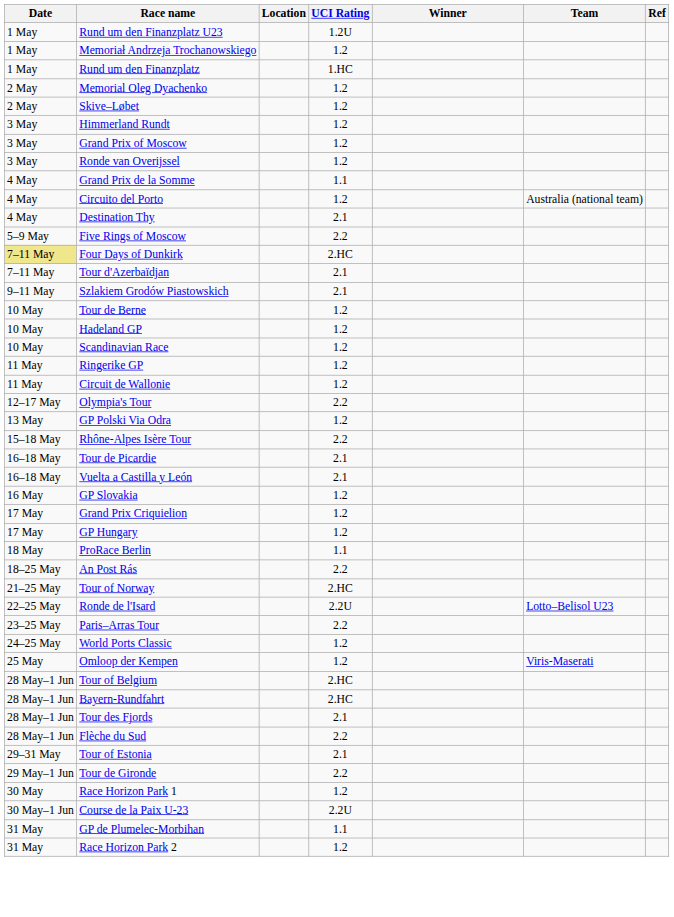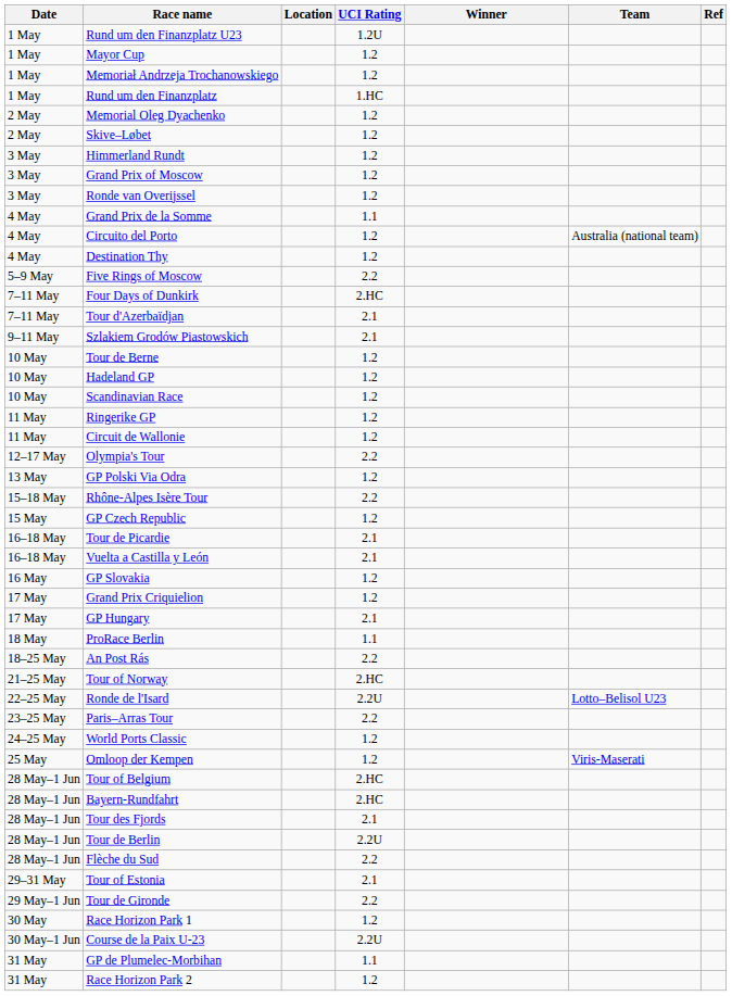 <table class="wikitable sortable">
 <tr>
 <th>Date</th>
 <th>Race name</th>
 <th>Location</th>
 <th><a href='#'>UCI Rating</a></th>
 <th width=200px>Winner</th>
 <th>Team</th>
 <th>Ref</th>
 </tr>
 <tr>
 <td>1 May</td>
 <td><a href='#'>Rund um den Finanzplatz U23</a></td>
 <td></td>
 <td align=center>1.2U</td>
+<td></td>
+<td></td>
+<td align=center></td>
+</tr>
+<tr>
+<td>1 May</td>
+<td><a href='#'>Mayor Cup</a></td>
+<td></td>
+<td align=center>1.2</td>
 <td></td>
 <td></td>
 <td align=center></td>
 </tr>
 <tr>
 <td>1 May</td>
 <td><a href='#'>Memoriał Andrzeja Trochanowskiego</a></td>
 <td></td>
 <td align=center>1.2</td>
 <td></td>
 <td></td>
 <td align=center></td>
 </tr>
 <tr>
 <td>1 May</td>
 <td><a href='#'>Rund um den Finanzplatz</a></td>
 <td></td>
 <td align=center>1.HC</td>
 <td></td>
 <td></td>
 <td align=center></td>
 </tr>
 <tr>
 <td>2 May</td>
 <td><a href='#'>Memorial Oleg Dyachenko</a></td>
 <td></td>
 <td align=center>1.2</td>
 <td></td>
 <td></td>
 <td align=center></td>
 </tr>
 <tr>
 <td>2 May</td>
 <td><a href='#'>Skive–Løbet</a></td>
 <td></td>
 <td align=center>1.2</td>
 <td></td>
 <td></td>
 <td align=center></td>
 </tr>
 <tr>
 <td>3 May</td>
 <td><a href='#'>Himmerland Rundt</a></td>
 <td></td>
 <td align=center>1.2</td>
 <td></td>
 <td></td>
 <td align=center></td>
 </tr>
 <tr>
 <td>3 May</td>
 <td><a href='#'>Grand Prix of Moscow</a></td>
 <td></td>
 <td align=center>1.2</td>
 <td></td>
 <td></td>
 <td align=center></td>
 </tr>
 <tr>
 <td>3 May</td>
 <td><a href='#'>Ronde van Overijssel</a></td>
 <td></td>
 <td align=center>1.2</td>
 <td></td>
 <td></td>
 <td align=center></td>
 </tr>
 <tr>
 <td>4 May</td>
 <td><a href='#'>Grand Prix de la Somme</a></td>
 <td></td>
 <td align=center>1.1</td>
 <td></td>
 <td></td>
 <td align=center></td>
 </tr>
 <tr>
 <td>4 May</td>
 <td><a href='#'>Circuito del Porto</a></td>
 <td></td>
 <td align=center>1.2</td>
 <td></td>
 <td>Australia (national team)</td>
 <td align=center></td>
 </tr>
 <tr>
 <td>4 May</td>
 <td><a href='#'>Destination Thy</a></td>
 <td></td>
-<td align=center>2.1</td>
+<td align=center>1.2</td>
 <td></td>
 <td></td>
 <td align=center></td>
 </tr>
 <tr>
 <td>5–9 May</td>
 <td><a href='#'>Five Rings of Moscow</a></td>
 <td></td>
 <td align=center>2.2</td>
 <td></td>
 <td></td>
 <td align=center></td>
 </tr>
 <tr>
-<td style="background: khaki;">7–11 May</td>
+<td>7–11 May</td>
 <td><a href='#'>Four Days of Dunkirk</a></td>
 <td></td>
 <td align=center>2.HC</td>
 <td></td>
 <td></td>
 <td align=center></td>
 </tr>
 <tr>
 <td>7–11 May</td>
 <td><a href='#'>Tour d'Azerbaïdjan</a></td>
 <td></td>
 <td align=center>2.1</td>
 <td></td>
 <td></td>
 <td align=center></td>
 </tr>
 <tr>
 <td>9–11 May</td>
 <td><a href='#'>Szlakiem Grodów Piastowskich</a></td>
 <td></td>
 <td align=center>2.1</td>
 <td></td>
 <td></td>
 <td align=center></td>
 </tr>
 <tr>
 <td>10 May</td>
 <td><a href='#'>Tour de Berne</a></td>
 <td></td>
 <td align=center>1.2</td>
 <td></td>
 <td></td>
 <td align=center></td>
 </tr>
 <tr>
 <td>10 May</td>
 <td><a href='#'>Hadeland GP</a></td>
 <td></td>
 <td align=center>1.2</td>
 <td></td>
 <td></td>
 <td align=center></td>
 </tr>
 <tr>
 <td>10 May</td>
 <td><a href='#'>Scandinavian Race</a></td>
 <td></td>
 <td align=center>1.2</td>
 <td></td>
 <td></td>
 <td align=center></td>
 </tr>
 <tr>
 <td>11 May</td>
 <td><a href='#'>Ringerike GP</a></td>
 <td></td>
 <td align=center>1.2</td>
 <td></td>
 <td></td>
 <td align=center></td>
 </tr>
 <tr>
 <td>11 May</td>
 <td><a href='#'>Circuit de Wallonie</a></td>
 <td></td>
 <td align=center>1.2</td>
 <td></td>
 <td></td>
 <td align=center></td>
 </tr>
 <tr>
 <td>12–17 May</td>
 <td><a href='#'>Olympia's Tour</a></td>
 <td></td>
 <td align=center>2.2</td>
 <td></td>
 <td></td>
 <td align=center></td>
 </tr>
 <tr>
 <td>13 May</td>
 <td><a href='#'>GP Polski Via Odra</a></td>
 <td></td>
 <td align=center>1.2</td>
 <td></td>
 <td></td>
 <td align=center></td>
 </tr>
 <tr>
 <td>15–18 May</td>
 <td><a href='#'>Rhône-Alpes Isère Tour</a></td>
 <td></td>
 <td align=center>2.2</td>
 <td></td>
 <td></td>
 <td align=center></td>
 </tr>
 <tr>
+<td>15 May</td>
+<td><a href='#'>GP Czech Republic</a></td>
+<td></td>
+<td align=center>1.2</td>
+<td></td>
+<td></td>
+<td align=center></td>
+</tr>
+<tr>
 <td>16–18 May</td>
 <td><a href='#'>Tour de Picardie</a></td>
 <td></td>
 <td align=center>2.1</td>
 <td></td>
 <td></td>
 <td align=center></td>
 </tr>
 <tr>
 <td>16–18 May</td>
 <td><a href='#'>Vuelta a Castilla y León</a></td>
 <td></td>
 <td align=center>2.1</td>
 <td></td>
 <td></td>
 <td align=center></td>
 </tr>
 <tr>
 <td>16 May</td>
 <td><a href='#'>GP Slovakia</a></td>
 <td></td>
 <td align=center>1.2</td>
 <td></td>
 <td></td>
 <td align=center></td>
 </tr>
 <tr>
 <td>17 May</td>
 <td><a href='#'>Grand Prix Criquielion</a></td>
 <td></td>
 <td align=center>1.2</td>
 <td></td>
 <td></td>
 <td align=center></td>
 </tr>
 <tr>
 <td>17 May</td>
 <td><a href='#'>GP Hungary</a></td>
 <td></td>
-<td align=center>1.2</td>
+<td align=center>2.1</td>
 <td></td>
 <td></td>
 <td align=center></td>
 </tr>
 <tr>
 <td>18 May</td>
 <td><a href='#'>ProRace Berlin</a></td>
 <td></td>
 <td align=center>1.1</td>
 <td></td>
 <td></td>
 <td align=center></td>
 </tr>
 <tr>
 <td>18–25 May</td>
 <td><a href='#'>An Post Rás</a></td>
 <td></td>
 <td align=center>2.2</td>
 <td></td>
 <td></td>
 <td align=center></td>
 </tr>
 <tr>
 <td>21–25 May</td>
 <td><a href='#'>Tour of Norway</a></td>
 <td></td>
 <td align=center>2.HC</td>
 <td></td>
 <td></td>
 <td align=center></td>
 </tr>
 <tr>
 <td>22–25 May</td>
 <td><a href='#'>Ronde de l'Isard</a></td>
 <td></td>
 <td align=center>2.2U</td>
 <td></td>
 <td><a href='#'>Lotto–Belisol U23</a></td>
 <td align=center></td>
 </tr>
 <tr>
 <td>23–25 May</td>
 <td><a href='#'>Paris–Arras Tour</a></td>
 <td></td>
 <td align=center>2.2</td>
 <td></td>
 <td></td>
 <td align=center></td>
 </tr>
 <tr>
 <td>24–25 May</td>
 <td><a href='#'>World Ports Classic</a></td>
 <td><br></td>
 <td align=center>1.2</td>
 <td></td>
 <td></td>
 <td align=center></td>
 </tr>
 <tr>
 <td>25 May</td>
 <td><a href='#'>Omloop der Kempen</a></td>
 <td></td>
 <td align=center>1.2</td>
 <td></td>
 <td><a href='#'>Viris-Maserati</a></td>
 <td align=center></td>
 </tr>
 <tr>
 <td>28 May–1 Jun</td>
 <td><a href='#'>Tour of Belgium</a></td>
 <td></td>
 <td align=center>2.HC</td>
 <td></td>
 <td></td>
 <td align=center></td>
 </tr>
 <tr>
 <td>28 May–1 Jun</td>
 <td><a href='#'>Bayern-Rundfahrt</a></td>
 <td></td>
 <td align=center>2.HC</td>
 <td></td>
 <td></td>
 <td align=center></td>
 </tr>
 <tr>
 <td>28 May–1 Jun</td>
 <td><a href='#'>Tour des Fjords</a></td>
 <td></td>
 <td align=center>2.1</td>
 <td></td>
 <td></td>
 <td align=center></td>
 </tr>
 <tr>
 <td>28 May–1 Jun</td>
+<td><a href='#'>Tour de Berlin</a></td>
+<td></td>
+<td align=center>2.2U</td>
+<td></td>
+<td></td>
+<td align=center></td>
+</tr>
+<tr>
+<td>28 May–1 Jun</td>
 <td><a href='#'>Flèche du Sud</a></td>
 <td></td>
 <td align=center>2.2</td>
 <td></td>
 <td></td>
 <td align=center></td>
 </tr>
 <tr>
 <td>29–31 May</td>
 <td><a href='#'>Tour of Estonia</a></td>
 <td></td>
 <td align=center>2.1</td>
 <td></td>
 <td></td>
 <td align=center></td>
 </tr>
 <tr>
 <td>29 May–1 Jun</td>
 <td><a href='#'>Tour de Gironde</a></td>
 <td></td>
 <td align=center>2.2</td>
 <td></td>
 <td></td>
 <td align=center></td>
 </tr>
 <tr>
 <td>30 May</td>
 <td><a href='#'>Race Horizon Park</a> 1</td>
 <td></td>
 <td align=center>1.2</td>
 <td></td>
 <td></td>
 <td align=center></td>
 </tr>
 <tr>
 <td>30 May–1 Jun</td>
 <td><a href='#'>Course de la Paix U-23</a></td>
 <td></td>
 <td align=center>2.2U</td>
 <td></td>
 <td></td>
 <td align=center></td>
 </tr>
 <tr>
 <td>31 May</td>
 <td><a href='#'>GP de Plumelec-Morbihan</a></td>
 <td></td>
 <td align=center>1.1</td>
 <td></td>
 <td></td>
 <td align=center></td>
 </tr>
 <tr>
 <td>31 May</td>
 <td><a href='#'>Race Horizon Park</a> 2</td>
 <td></td>
 <td align=center>1.2</td>
 <td></td>
 <td></td>
 <td align=center></td>
 </tr>
 </table>
